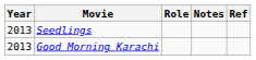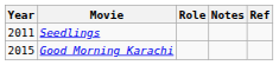 <table class="wikitable sortable">
 <tr>
 <th><strong>Year</strong></th>
 <th><strong>Movie</strong></th>
 <th>Role</th>
 <th>Notes</th>
 <th>Ref</th>
 </tr>
 <tr>
-<td>2013</td>
+<td>2011</td>
 <td><em><a href='#'>Seedlings</a></em></td>
 <td></td>
 <td></td>
 <td></td>
 </tr>
 <tr>
-<td>2013</td>
+<td>2015</td>
 <td><em><a href='#'>Good Morning Karachi</a></em></td>
 <td></td>
 <td></td>
 <td></td>
 </tr>
 </table>
